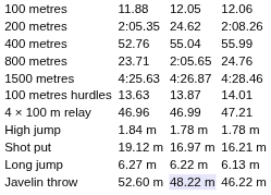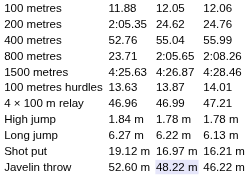 <table>
 <tr>
 <td>100 metres</td>
 <td></td>
 <td>11.88</td>
 <td></td>
 <td>12.05</td>
 <td></td>
 <td>12.06</td>
 </tr>
 <tr>
 <td>200 metres</td>
 <td></td>
 <td>2:05.35</td>
 <td></td>
 <td>24.62</td>
 <td></td>
-<td>2:08.26</td>
+<td>24.76</td>
 </tr>
 <tr>
 <td>400 metres</td>
 <td></td>
 <td>52.76</td>
 <td></td>
 <td>55.04</td>
 <td></td>
 <td>55.99</td>
 </tr>
 <tr>
 <td>800 metres</td>
 <td></td>
 <td>23.71</td>
 <td></td>
 <td>2:05.65</td>
 <td></td>
-<td>24.76</td>
+<td>2:08.26</td>
 </tr>
 <tr>
 <td>1500 metres</td>
 <td></td>
 <td>4:25.63</td>
 <td></td>
 <td>4:26.87</td>
 <td></td>
 <td>4:28.46</td>
 </tr>
 <tr>
 <td>100 metres hurdles</td>
 <td></td>
 <td>13.63</td>
 <td></td>
 <td>13.87</td>
 <td></td>
 <td>14.01</td>
 </tr>
 <tr>
 <td>4 × 100 m relay</td>
 <td></td>
 <td>46.96</td>
 <td></td>
 <td>46.99</td>
 <td></td>
 <td>47.21</td>
 </tr>
 <tr>
 <td>High jump</td>
 <td></td>
 <td>1.84 m</td>
 <td></td>
 <td>1.78 m</td>
 <td></td>
 <td>1.78 m</td>
 </tr>
 <tr>
+<td>Long jump</td>
+<td></td>
+<td>6.27 m</td>
+<td></td>
+<td>6.22 m</td>
+<td></td>
+<td>6.13 m</td>
+</tr>
+<tr>
 <td>Shot put</td>
 <td></td>
 <td>19.12 m</td>
 <td></td>
 <td>16.97 m</td>
 <td></td>
 <td>16.21 m</td>
-</tr>
-<tr>
-<td>Long jump</td>
-<td></td>
-<td>6.27 m</td>
-<td></td>
-<td>6.22 m</td>
-<td></td>
-<td>6.13 m</td>
 </tr>
 <tr>
 <td>Javelin throw</td>
 <td></td>
 <td>52.60 m</td>
 <td></td>
 <td style="background: lavender;">48.22 m</td>
 <td></td>
 <td>46.22 m</td>
 </tr>
 </table>
